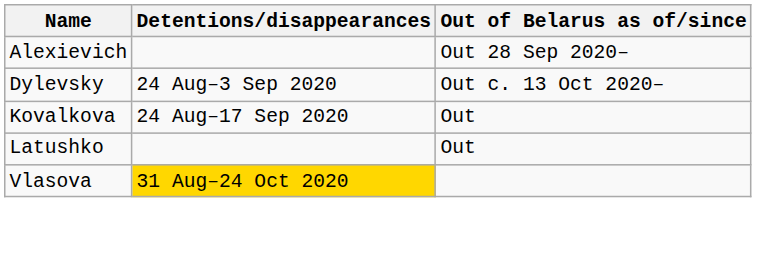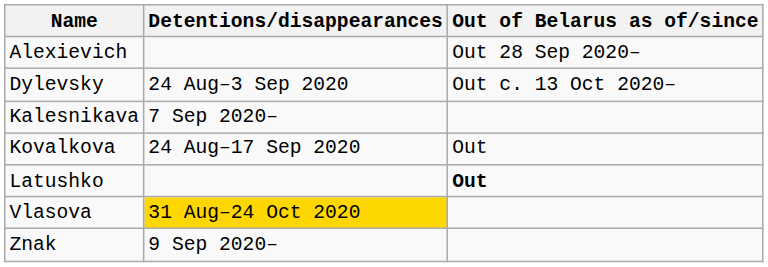 <table class=wikitable>
 <tr>
 <th>Name</th>
 <th>Detentions/disappearances</th>
 <th>Out of Belarus as of/since</th>
 </tr>
 <tr>
 <td>Alexievich</td>
 <td></td>
 <td>Out 28 Sep 2020–</td>
 </tr>
 <tr>
 <td>Dylevsky</td>
 <td>24 Aug–3 Sep 2020</td>
 <td>Out c. 13 Oct 2020–</td>
 </tr>
 <tr>
+<td>Kalesnikava</td>
+<td>7 Sep 2020–</td>
+<td></td>
+</tr>
+<tr>
 <td>Kovalkova</td>
 <td>24 Aug–17 Sep 2020</td>
 <td>Out </td>
 </tr>
 <tr>
 <td>Latushko</td>
 <td></td>
-<td>Out </td>
+<td><strong>Out </strong></td>
 </tr>
 <tr>
 <td>Vlasova</td>
 <td style="background: gold;">31 Aug–24 Oct 2020</td>
 <td></td>
 </tr>
+<tr>
+<td>Znak</td>
+<td>9 Sep 2020–</td>
+<td></td>
+</tr>
 </table>
